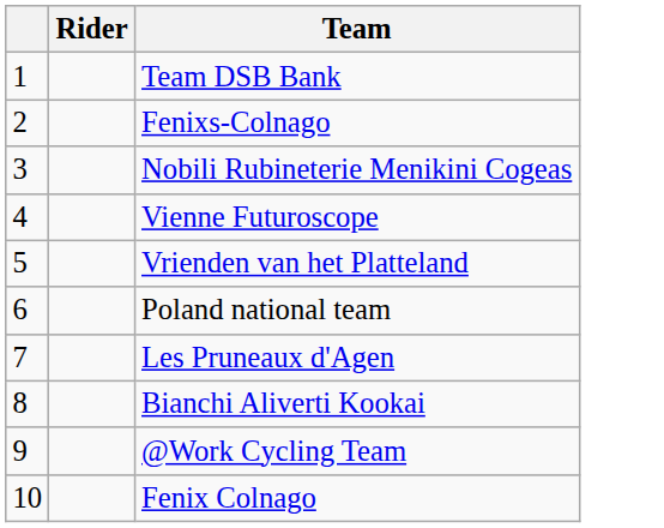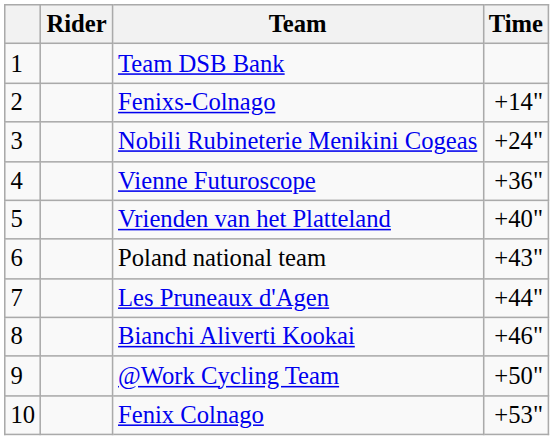 <table class="wikitable">
 <tr>
 <th></th>
 <th>Rider</th>
 <th>Team</th>
+<th>Time</th>
 </tr>
 <tr>
 <td>1</td>
 <td></td>
 <td><a href='#'>Team DSB Bank</a></td>
+<td align="right"></td>
 </tr>
 <tr>
 <td>2</td>
 <td></td>
 <td><a href='#'>Fenixs-Colnago</a></td>
+<td align="right">+14"</td>
 </tr>
 <tr>
 <td>3</td>
 <td></td>
 <td><a href='#'>Nobili Rubineterie Menikini Cogeas</a></td>
+<td align="right">+24"</td>
 </tr>
 <tr>
 <td>4</td>
 <td></td>
 <td><a href='#'>Vienne Futuroscope</a></td>
+<td align="right">+36"</td>
 </tr>
 <tr>
 <td>5</td>
 <td></td>
 <td><a href='#'>Vrienden van het Platteland</a></td>
+<td align="right">+40"</td>
 </tr>
 <tr>
 <td>6</td>
 <td></td>
 <td>Poland national team</td>
+<td align="right">+43"</td>
 </tr>
 <tr>
 <td>7</td>
 <td></td>
 <td><a href='#'>Les Pruneaux d'Agen</a></td>
+<td align="right">+44"</td>
 </tr>
 <tr>
 <td>8</td>
 <td></td>
 <td><a href='#'>Bianchi Aliverti Kookai</a></td>
+<td align="right">+46"</td>
 </tr>
 <tr>
 <td>9</td>
 <td></td>
 <td><a href='#'>@Work Cycling Team</a></td>
+<td align="right">+50"</td>
 </tr>
 <tr>
 <td>10</td>
 <td></td>
 <td><a href='#'>Fenix Colnago</a></td>
+<td align="right">+53"</td>
 </tr>
 </table>
